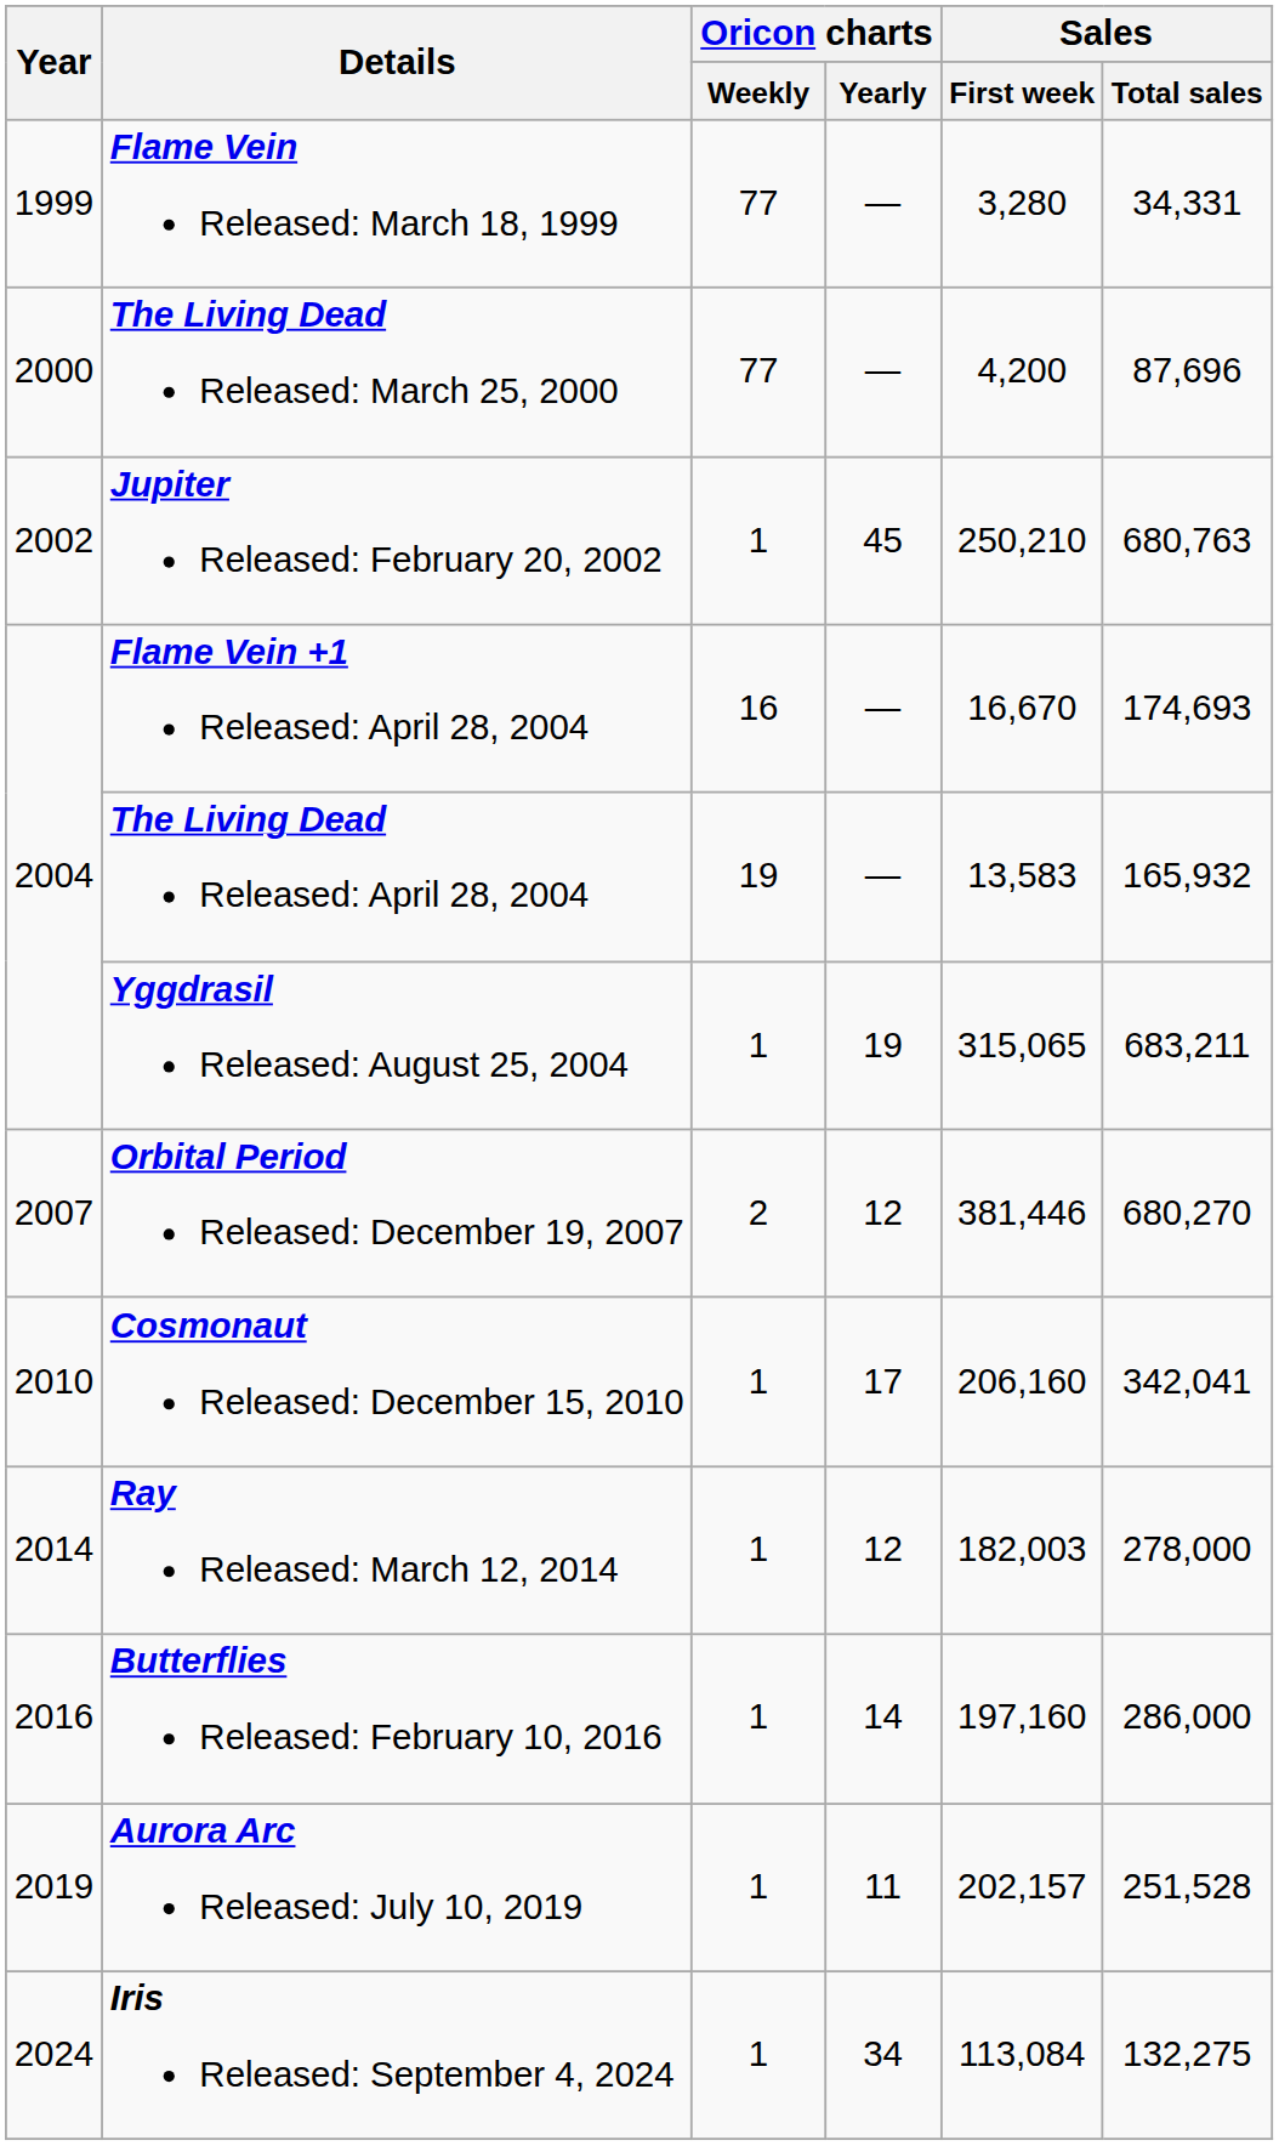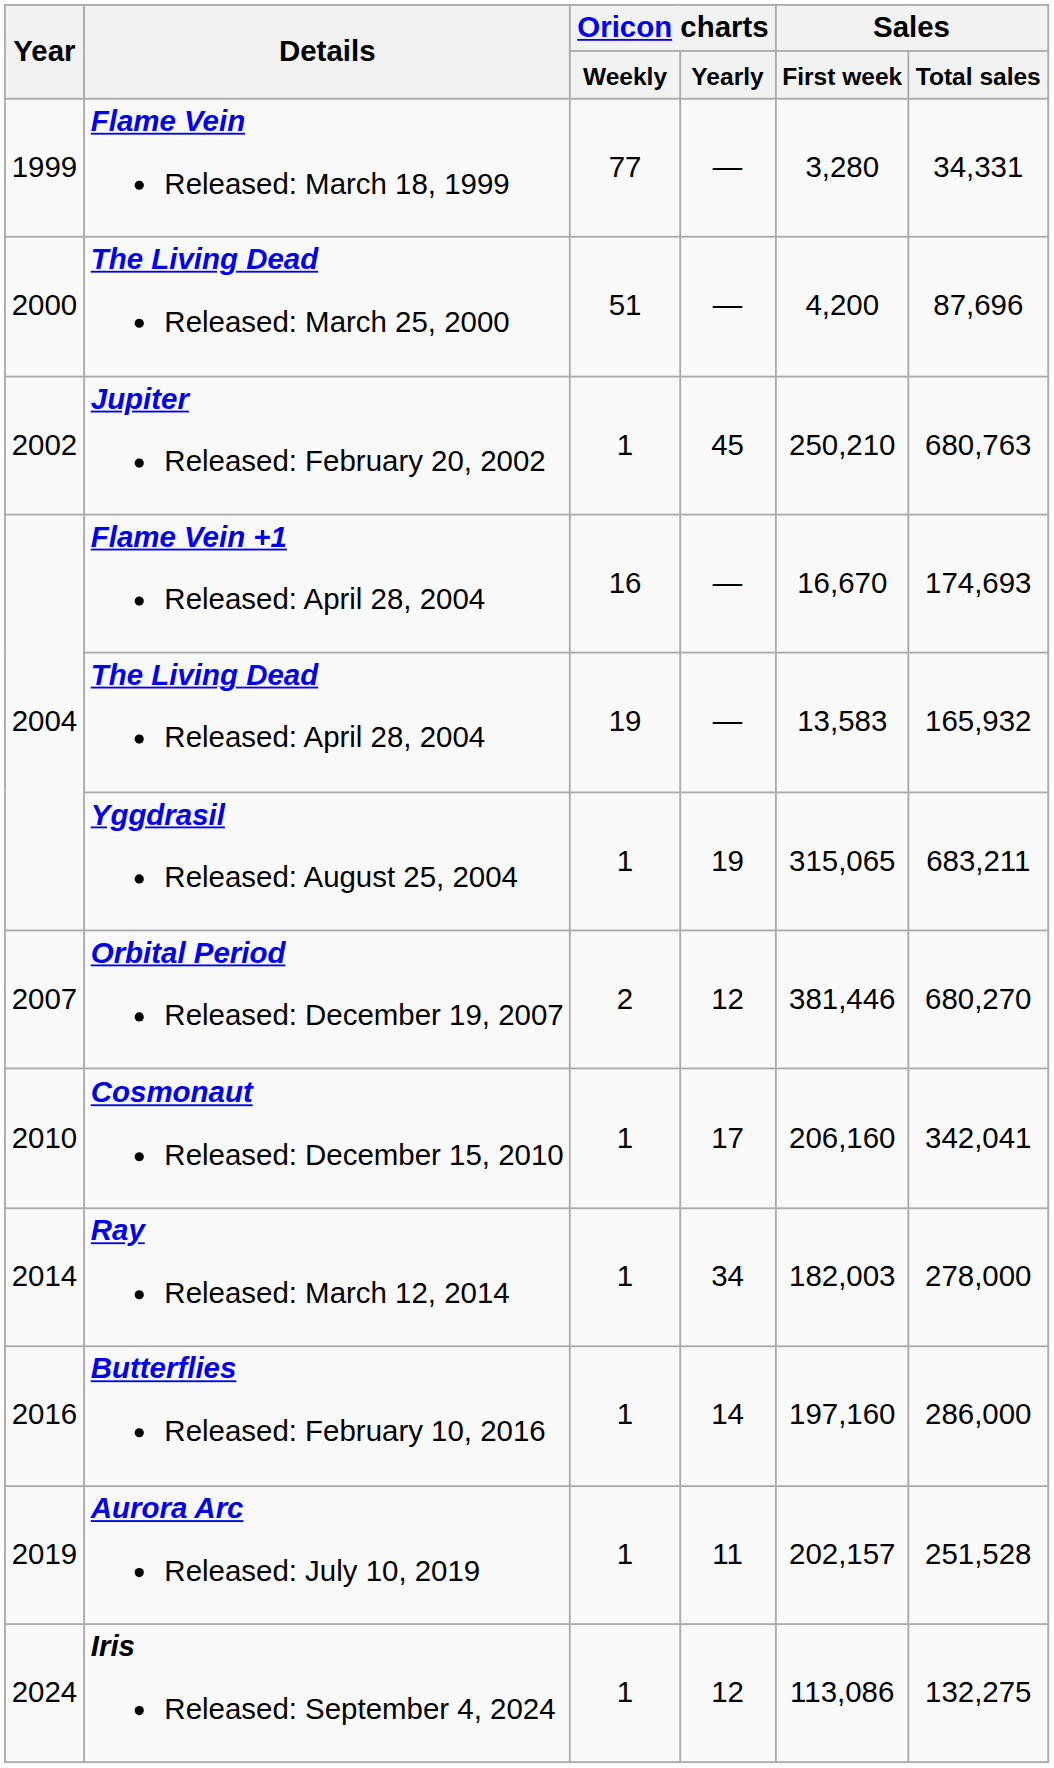 <table class="wikitable">
 <tr>
 <th rowspan="2">Year</th>
 <th rowspan="2">Details</th>
 <th colspan="2"><a href='#'>Oricon</a> charts</th>
 <th colspan="2">Sales</th>
 </tr>
 <tr>
 <th><small>Weekly</small></th>
 <th><small>Yearly</small></th>
 <th><small>First week</small></th>
 <th><small>Total sales</small></th>
 </tr>
 <tr>
 <td>1999</td>
 <td><strong><em><a href='#'>Flame Vein</a></em></strong><br><ul><li>Released: March 18, 1999</li></ul></td>
 <td align="center">77</td>
 <td align="center">—</td>
 <td align="center">3,280</td>
 <td align="center">34,331</td>
 </tr>
 <tr>
 <td>2000</td>
 <td><strong><em><a href='#'>The Living Dead</a></em></strong><br><ul><li>Released: March 25, 2000</li></ul></td>
-<td align="center">77</td>
+<td align="center">51</td>
 <td align="center">—</td>
 <td align="center">4,200</td>
 <td align="center">87,696</td>
 </tr>
 <tr>
 <td>2002</td>
 <td><strong><em><a href='#'>Jupiter</a></em></strong><br><ul><li>Released: February 20, 2002</li></ul></td>
 <td align="center">1</td>
 <td align="center">45</td>
 <td align="center">250,210</td>
 <td align="center">680,763</td>
 </tr>
 <tr>
 <td rowspan="3">2004</td>
 <td><strong><em><a href='#'>Flame Vein +1</a></em></strong><br><ul><li>Released: April 28, 2004</li></ul></td>
 <td align="center">16</td>
 <td align="center">—</td>
 <td align="center">16,670</td>
 <td align="center">174,693</td>
 </tr>
 <tr>
 <td><strong><em><a href='#'>The Living Dead</a></em></strong><br><ul><li>Released: April 28, 2004</li></ul></td>
 <td align="center">19</td>
 <td align="center">—</td>
 <td align="center">13,583</td>
 <td align="center">165,932</td>
 </tr>
 <tr>
 <td><strong><em><a href='#'>Yggdrasil</a></em></strong><br><ul><li>Released: August 25, 2004</li></ul></td>
 <td align="center">1</td>
 <td align="center">19</td>
 <td align="center">315,065</td>
 <td align="center">683,211</td>
 </tr>
 <tr>
 <td>2007</td>
 <td><strong><em><a href='#'>Orbital Period</a></em></strong><br><ul><li>Released: December 19, 2007</li></ul></td>
 <td align="center">2</td>
 <td align="center">12</td>
 <td align="center">381,446</td>
 <td align="center">680,270</td>
 </tr>
 <tr>
 <td>2010</td>
 <td><strong><em><a href='#'>Cosmonaut</a></em></strong><br><ul><li>Released: December 15, 2010</li></ul></td>
 <td align="center">1</td>
 <td align="center">17</td>
 <td align="center">206,160</td>
 <td align="center">342,041</td>
 </tr>
 <tr>
 <td>2014</td>
 <td><strong><em><a href='#'>Ray</a></em></strong><br><ul><li>Released: March 12, 2014</li></ul></td>
 <td align="center">1</td>
-<td align="center">12</td>
+<td align="center">34</td>
 <td align="center">182,003</td>
 <td align="center">278,000</td>
 </tr>
 <tr>
 <td>2016</td>
 <td><strong><em><a href='#'>Butterflies</a></em></strong><br><ul><li>Released: February 10, 2016</li></ul></td>
 <td align="center">1</td>
 <td align="center">14</td>
 <td align="center">197,160</td>
 <td align="center">286,000</td>
 </tr>
 <tr>
 <td>2019</td>
 <td><strong><em><a href='#'>Aurora Arc</a></em></strong><br><ul><li>Released: July 10, 2019</li></ul></td>
 <td align="center">1</td>
 <td align="center">11</td>
 <td align="center">202,157</td>
 <td align="center">251,528</td>
 </tr>
 <tr>
 <td>2024</td>
 <td><strong><em>Iris</em></strong><br><ul><li>Released: September 4, 2024</li></ul></td>
 <td align="center">1</td>
-<td align="center">34</td>
-<td align="center">113,084</td>
+<td align="center">12</td>
+<td align="center">113,086</td>
 <td align="center">132,275</td>
 </tr>
 </table>
